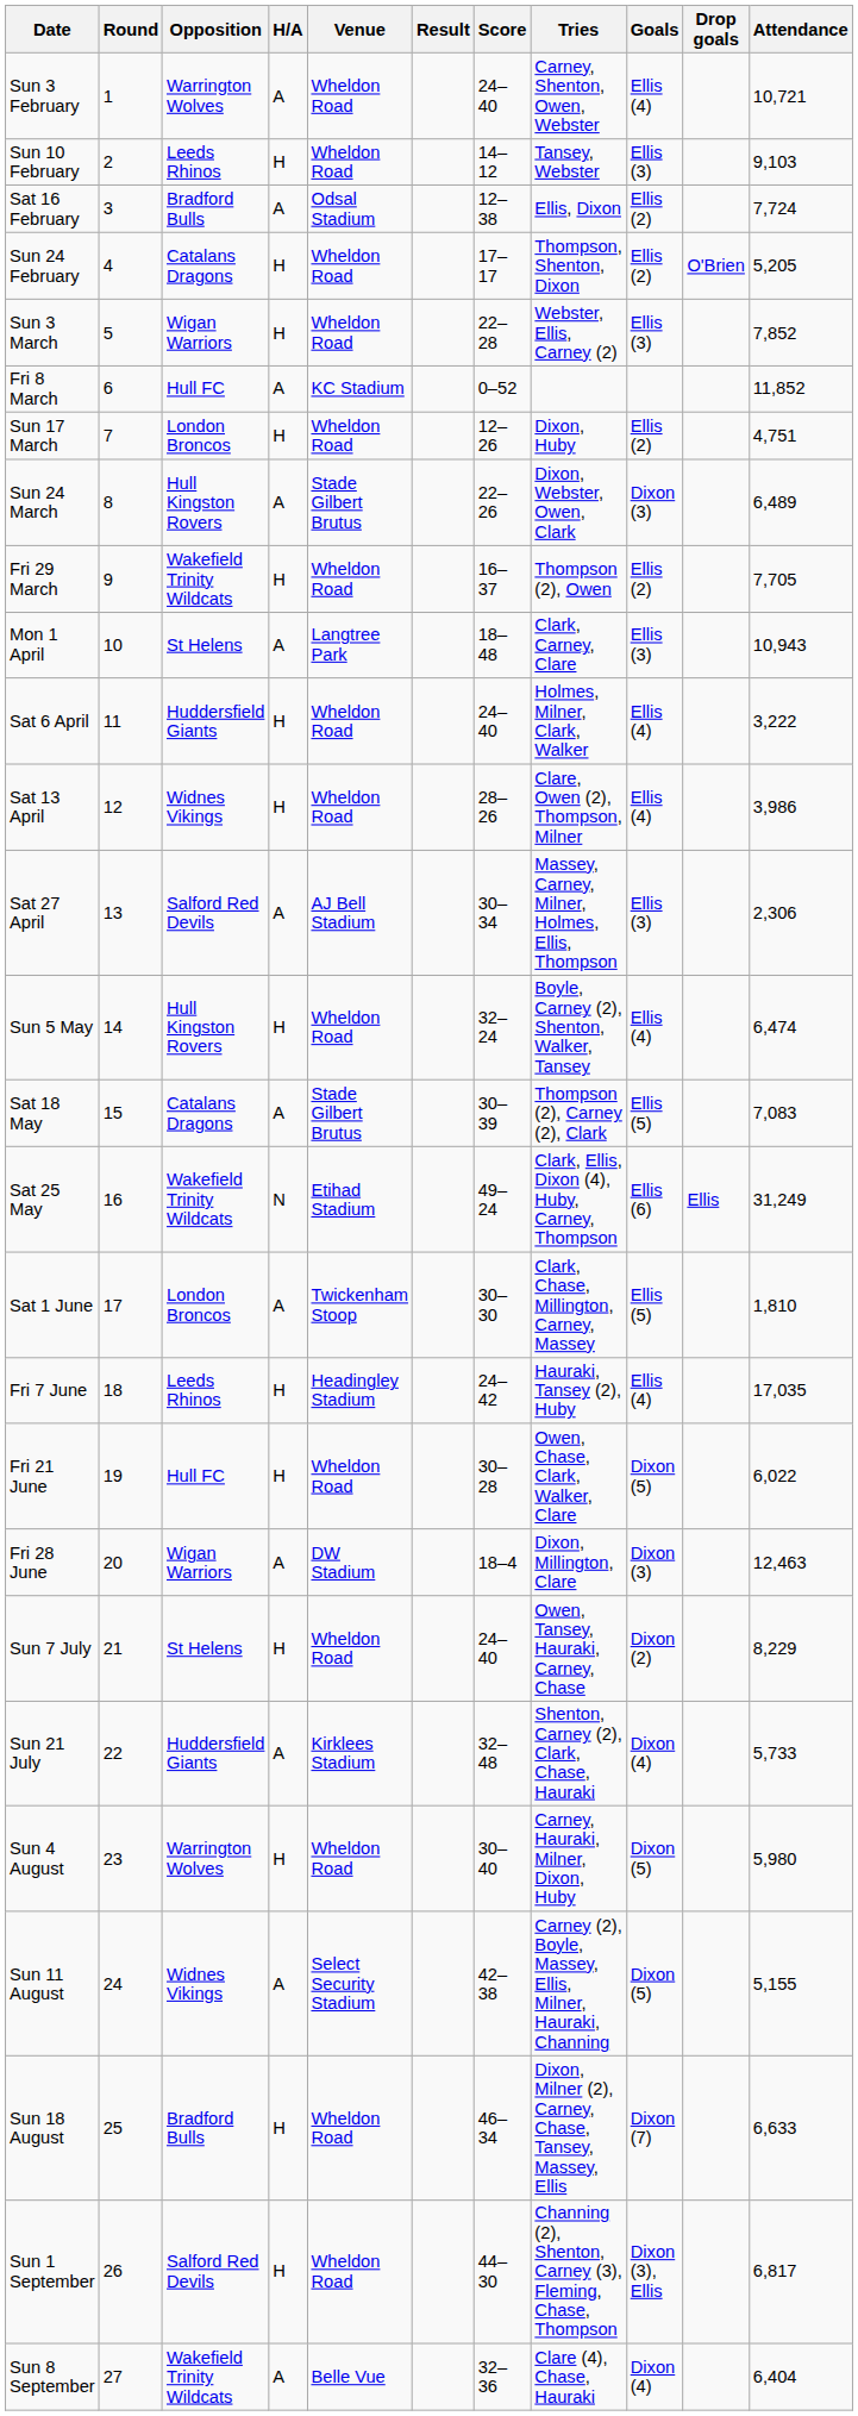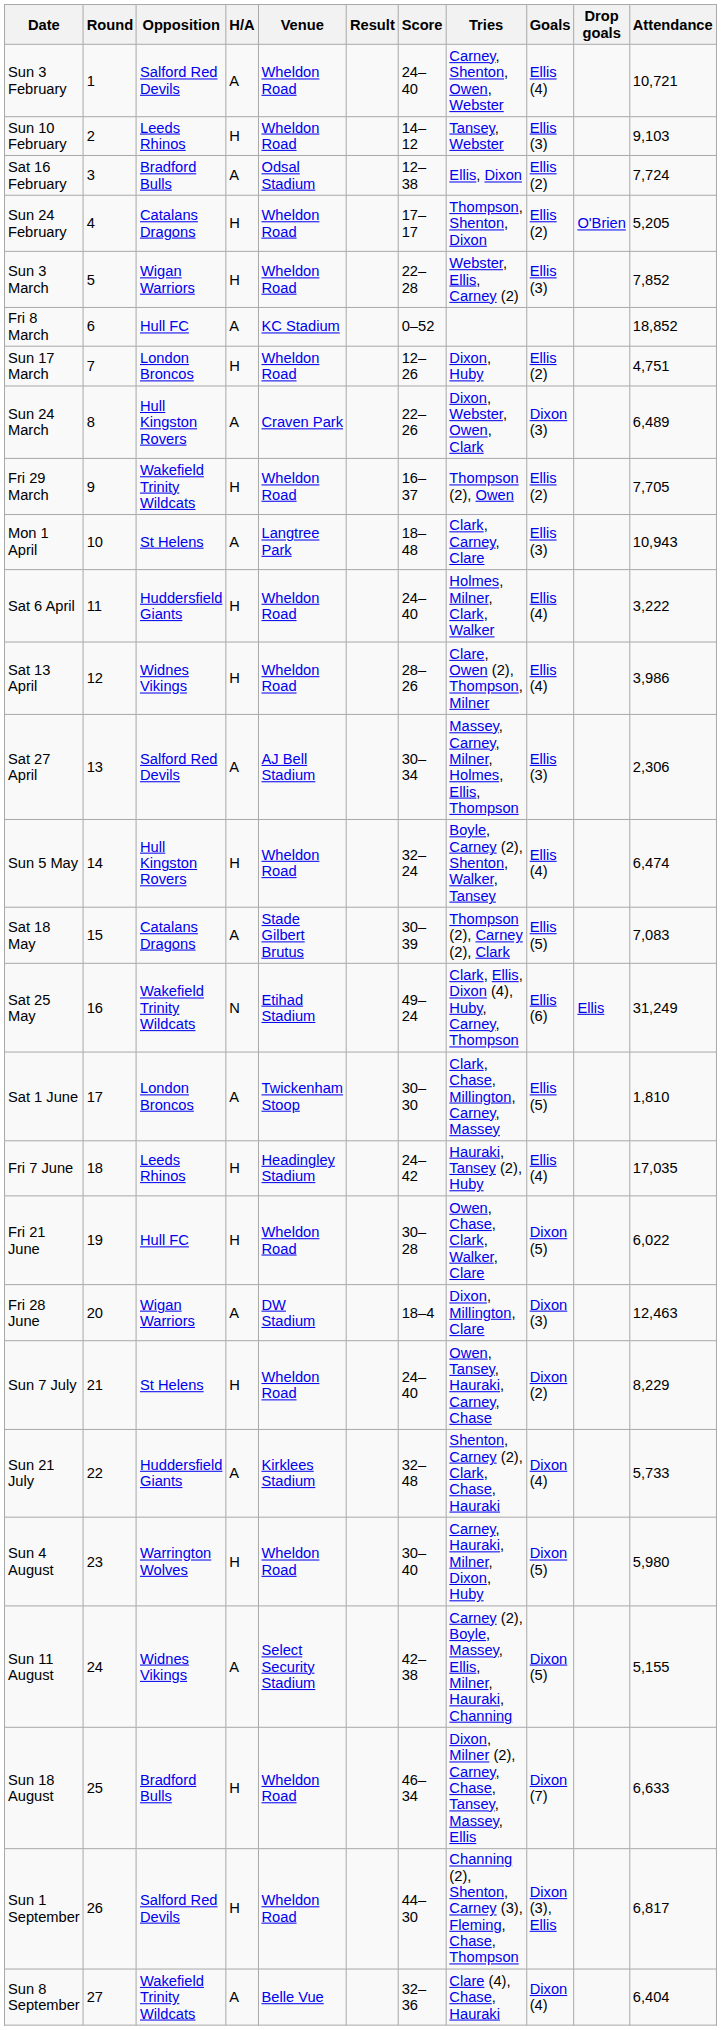 <table class="wikitable" style="font-size:90%;">
 <tr>
 <th>Date</th>
 <th>Round</th>
 <th>Opposition</th>
 <th>H/A</th>
 <th>Venue</th>
 <th>Result</th>
 <th>Score</th>
 <th>Tries</th>
 <th>Goals</th>
 <th>Drop goals</th>
 <th>Attendance</th>
 </tr>
 <tr>
 <td>Sun 3 February</td>
 <td>1</td>
-<td> <a href='#'>Warrington Wolves</a></td>
+<td> <a href='#'>Salford Red Devils</a></td>
 <td>A</td>
 <td><a href='#'>Wheldon Road</a></td>
 <td></td>
 <td>24–40</td>
 <td><a href='#'>Carney</a>, <a href='#'>Shenton</a>, <a href='#'>Owen</a>, <a href='#'>Webster</a></td>
 <td><a href='#'>Ellis</a> (4)</td>
 <td></td>
 <td>10,721</td>
 </tr>
 <tr>
 <td>Sun 10 February</td>
 <td>2</td>
 <td> <a href='#'>Leeds Rhinos</a></td>
 <td>H</td>
 <td><a href='#'>Wheldon Road</a></td>
 <td></td>
 <td>14–12</td>
 <td><a href='#'>Tansey</a>, <a href='#'>Webster</a></td>
 <td><a href='#'>Ellis</a> (3)</td>
 <td></td>
 <td>9,103</td>
 </tr>
 <tr>
 <td>Sat 16 February</td>
 <td>3</td>
 <td> <a href='#'>Bradford Bulls</a></td>
 <td>A</td>
 <td><a href='#'>Odsal Stadium</a></td>
 <td></td>
 <td>12–38</td>
 <td><a href='#'>Ellis</a>, <a href='#'>Dixon</a></td>
 <td><a href='#'>Ellis</a> (2)</td>
 <td></td>
 <td>7,724</td>
 </tr>
 <tr>
 <td>Sun 24 February</td>
 <td>4</td>
 <td> <a href='#'>Catalans Dragons</a></td>
 <td>H</td>
 <td><a href='#'>Wheldon Road</a></td>
 <td></td>
 <td>17–17</td>
 <td><a href='#'>Thompson</a>, <a href='#'>Shenton</a>, <a href='#'>Dixon</a></td>
 <td><a href='#'>Ellis</a> (2)</td>
 <td><a href='#'>O'Brien</a></td>
 <td>5,205</td>
 </tr>
 <tr>
 <td>Sun 3 March</td>
 <td>5</td>
 <td> <a href='#'>Wigan Warriors</a></td>
 <td>H</td>
 <td><a href='#'>Wheldon Road</a></td>
 <td></td>
 <td>22–28</td>
 <td><a href='#'>Webster</a>, <a href='#'>Ellis</a>, <a href='#'>Carney</a> (2)</td>
 <td><a href='#'>Ellis</a> (3)</td>
 <td></td>
 <td>7,852</td>
 </tr>
 <tr>
 <td>Fri 8 March</td>
 <td>6</td>
 <td> <a href='#'>Hull FC</a></td>
 <td>A</td>
 <td><a href='#'>KC Stadium</a></td>
 <td></td>
 <td>0–52</td>
 <td></td>
 <td></td>
 <td></td>
-<td>11,852</td>
+<td>18,852</td>
 </tr>
 <tr>
 <td>Sun 17 March</td>
 <td>7</td>
 <td> <a href='#'>London Broncos</a></td>
 <td>H</td>
 <td><a href='#'>Wheldon Road</a></td>
 <td></td>
 <td>12–26</td>
 <td><a href='#'>Dixon</a>, <a href='#'>Huby</a></td>
 <td><a href='#'>Ellis</a> (2)</td>
 <td></td>
 <td>4,751</td>
 </tr>
 <tr>
 <td>Sun 24 March</td>
 <td>8</td>
 <td> <a href='#'>Hull Kingston Rovers</a></td>
 <td>A</td>
-<td><a href='#'>Stade Gilbert Brutus</a></td>
+<td><a href='#'>Craven Park</a></td>
 <td></td>
 <td>22–26</td>
 <td><a href='#'>Dixon</a>, <a href='#'>Webster</a>, <a href='#'>Owen</a>, <a href='#'>Clark</a></td>
 <td><a href='#'>Dixon</a> (3)</td>
 <td></td>
 <td>6,489</td>
 </tr>
 <tr>
 <td>Fri 29 March</td>
 <td>9</td>
 <td> <a href='#'>Wakefield Trinity Wildcats</a></td>
 <td>H</td>
 <td><a href='#'>Wheldon Road</a></td>
 <td></td>
 <td>16–37</td>
 <td><a href='#'>Thompson</a> (2), <a href='#'>Owen</a></td>
 <td><a href='#'>Ellis</a> (2)</td>
 <td></td>
 <td>7,705</td>
 </tr>
 <tr>
 <td>Mon 1 April</td>
 <td>10</td>
 <td> <a href='#'>St Helens</a></td>
 <td>A</td>
 <td><a href='#'>Langtree Park</a></td>
 <td></td>
 <td>18–48</td>
 <td><a href='#'>Clark</a>, <a href='#'>Carney</a>, <a href='#'>Clare</a></td>
 <td><a href='#'>Ellis</a> (3)</td>
 <td></td>
 <td>10,943</td>
 </tr>
 <tr>
 <td>Sat 6 April</td>
 <td>11</td>
 <td> <a href='#'>Huddersfield Giants</a></td>
 <td>H</td>
 <td><a href='#'>Wheldon Road</a></td>
 <td></td>
 <td>24–40</td>
 <td><a href='#'>Holmes</a>, <a href='#'>Milner</a>, <a href='#'>Clark</a>, <a href='#'>Walker</a></td>
 <td><a href='#'>Ellis</a> (4)</td>
 <td></td>
 <td>3,222</td>
 </tr>
 <tr>
 <td>Sat 13 April</td>
 <td>12</td>
 <td> <a href='#'>Widnes Vikings</a></td>
 <td>H</td>
 <td><a href='#'>Wheldon Road</a></td>
 <td></td>
 <td>28–26</td>
 <td><a href='#'>Clare</a>, <a href='#'>Owen</a> (2), <a href='#'>Thompson</a>, <a href='#'>Milner</a></td>
 <td><a href='#'>Ellis</a> (4)</td>
 <td></td>
 <td>3,986</td>
 </tr>
 <tr>
 <td>Sat 27 April</td>
 <td>13</td>
 <td> <a href='#'>Salford Red Devils</a></td>
 <td>A</td>
 <td><a href='#'>AJ Bell Stadium</a></td>
 <td></td>
 <td>30–34</td>
 <td><a href='#'>Massey</a>, <a href='#'>Carney</a>, <a href='#'>Milner</a>, <a href='#'>Holmes</a>, <a href='#'>Ellis</a>, <a href='#'>Thompson</a></td>
 <td><a href='#'>Ellis</a> (3)</td>
 <td></td>
 <td>2,306</td>
 </tr>
 <tr>
 <td>Sun 5 May</td>
 <td>14</td>
 <td> <a href='#'>Hull Kingston Rovers</a></td>
 <td>H</td>
 <td><a href='#'>Wheldon Road</a></td>
 <td></td>
 <td>32–24</td>
 <td><a href='#'>Boyle</a>, <a href='#'>Carney</a> (2), <a href='#'>Shenton</a>, <a href='#'>Walker</a>, <a href='#'>Tansey</a></td>
 <td><a href='#'>Ellis</a> (4)</td>
 <td></td>
 <td>6,474</td>
 </tr>
 <tr>
 <td>Sat 18 May</td>
 <td>15</td>
 <td> <a href='#'>Catalans Dragons</a></td>
 <td>A</td>
 <td><a href='#'>Stade Gilbert Brutus</a></td>
 <td></td>
 <td>30–39</td>
 <td><a href='#'>Thompson</a> (2), <a href='#'>Carney</a> (2), <a href='#'>Clark</a></td>
 <td><a href='#'>Ellis</a> (5)</td>
 <td></td>
 <td>7,083</td>
 </tr>
 <tr>
 <td>Sat 25 May</td>
 <td>16</td>
 <td> <a href='#'>Wakefield Trinity Wildcats</a></td>
 <td>N</td>
 <td><a href='#'>Etihad Stadium</a></td>
 <td></td>
 <td>49–24</td>
 <td><a href='#'>Clark</a>, <a href='#'>Ellis</a>, <a href='#'>Dixon</a> (4), <a href='#'>Huby</a>, <a href='#'>Carney</a>, <a href='#'>Thompson</a></td>
 <td><a href='#'>Ellis</a> (6)</td>
 <td><a href='#'>Ellis</a></td>
 <td>31,249</td>
 </tr>
 <tr>
 <td>Sat 1 June</td>
 <td>17</td>
 <td> <a href='#'>London Broncos</a></td>
 <td>A</td>
 <td><a href='#'>Twickenham Stoop</a></td>
 <td></td>
 <td>30–30</td>
 <td><a href='#'>Clark</a>, <a href='#'>Chase</a>, <a href='#'>Millington</a>, <a href='#'>Carney</a>, <a href='#'>Massey</a></td>
 <td><a href='#'>Ellis</a> (5)</td>
 <td></td>
 <td>1,810</td>
 </tr>
 <tr>
 <td>Fri 7 June</td>
 <td>18</td>
 <td> <a href='#'>Leeds Rhinos</a></td>
 <td>H</td>
 <td><a href='#'>Headingley Stadium</a></td>
 <td></td>
 <td>24–42</td>
 <td><a href='#'>Hauraki</a>, <a href='#'>Tansey</a> (2), <a href='#'>Huby</a></td>
 <td><a href='#'>Ellis</a> (4)</td>
 <td></td>
 <td>17,035</td>
 </tr>
 <tr>
 <td>Fri 21 June</td>
 <td>19</td>
 <td> <a href='#'>Hull FC</a></td>
 <td>H</td>
 <td><a href='#'>Wheldon Road</a></td>
 <td></td>
 <td>30–28</td>
 <td><a href='#'>Owen</a>, <a href='#'>Chase</a>, <a href='#'>Clark</a>, <a href='#'>Walker</a>, <a href='#'>Clare</a></td>
 <td><a href='#'>Dixon</a> (5)</td>
 <td></td>
 <td>6,022</td>
 </tr>
 <tr>
 <td>Fri 28 June</td>
 <td>20</td>
 <td> <a href='#'>Wigan Warriors</a></td>
 <td>A</td>
 <td><a href='#'>DW Stadium</a></td>
 <td></td>
 <td>18–4</td>
 <td><a href='#'>Dixon</a>, <a href='#'>Millington</a>, <a href='#'>Clare</a></td>
 <td><a href='#'>Dixon</a> (3)</td>
 <td></td>
 <td>12,463</td>
 </tr>
 <tr>
 <td>Sun 7 July</td>
 <td>21</td>
 <td> <a href='#'>St Helens</a></td>
 <td>H</td>
 <td><a href='#'>Wheldon Road</a></td>
 <td></td>
 <td>24–40</td>
 <td><a href='#'>Owen</a>, <a href='#'>Tansey</a>, <a href='#'>Hauraki</a>, <a href='#'>Carney</a>, <a href='#'>Chase</a></td>
 <td><a href='#'>Dixon</a> (2)</td>
 <td></td>
 <td>8,229</td>
 </tr>
 <tr>
 <td>Sun 21 July</td>
 <td>22</td>
 <td> <a href='#'>Huddersfield Giants</a></td>
 <td>A</td>
 <td><a href='#'>Kirklees Stadium</a></td>
 <td></td>
 <td>32–48</td>
 <td><a href='#'>Shenton</a>, <a href='#'>Carney</a> (2), <a href='#'>Clark</a>, <a href='#'>Chase</a>, <a href='#'>Hauraki</a></td>
 <td><a href='#'>Dixon</a> (4)</td>
 <td></td>
 <td>5,733</td>
 </tr>
 <tr>
 <td>Sun 4 August</td>
 <td>23</td>
 <td> <a href='#'>Warrington Wolves</a></td>
 <td>H</td>
 <td><a href='#'>Wheldon Road</a></td>
 <td></td>
 <td>30–40</td>
 <td><a href='#'>Carney</a>, <a href='#'>Hauraki</a>, <a href='#'>Milner</a>, <a href='#'>Dixon</a>, <a href='#'>Huby</a></td>
 <td><a href='#'>Dixon</a> (5)</td>
 <td></td>
 <td>5,980</td>
 </tr>
 <tr>
 <td>Sun 11 August</td>
 <td>24</td>
 <td> <a href='#'>Widnes Vikings</a></td>
 <td>A</td>
 <td><a href='#'>Select Security Stadium</a></td>
 <td></td>
 <td>42–38</td>
 <td><a href='#'>Carney</a> (2), <a href='#'>Boyle</a>, <a href='#'>Massey</a>, <a href='#'>Ellis</a>, <a href='#'>Milner</a>, <a href='#'>Hauraki</a>, <a href='#'>Channing</a></td>
 <td><a href='#'>Dixon</a> (5)</td>
 <td></td>
 <td>5,155</td>
 </tr>
 <tr>
 <td>Sun 18 August</td>
 <td>25</td>
 <td> <a href='#'>Bradford Bulls</a></td>
 <td>H</td>
 <td><a href='#'>Wheldon Road</a></td>
 <td></td>
 <td>46–34</td>
 <td><a href='#'>Dixon</a>, <a href='#'>Milner</a> (2), <a href='#'>Carney</a>, <a href='#'>Chase</a>, <a href='#'>Tansey</a>, <a href='#'>Massey</a>, <a href='#'>Ellis</a></td>
 <td><a href='#'>Dixon</a> (7)</td>
 <td></td>
 <td>6,633</td>
 </tr>
 <tr>
 <td>Sun 1 September</td>
 <td>26</td>
 <td> <a href='#'>Salford Red Devils</a></td>
 <td>H</td>
 <td><a href='#'>Wheldon Road</a></td>
 <td></td>
 <td>44–30</td>
 <td><a href='#'>Channing</a> (2), <a href='#'>Shenton</a>, <a href='#'>Carney</a> (3), <a href='#'>Fleming</a>, <a href='#'>Chase</a>, <a href='#'>Thompson</a></td>
 <td><a href='#'>Dixon</a> (3), <a href='#'>Ellis</a></td>
 <td></td>
 <td>6,817</td>
 </tr>
 <tr>
 <td>Sun 8 September</td>
 <td>27</td>
 <td> <a href='#'>Wakefield Trinity Wildcats</a></td>
 <td>A</td>
 <td><a href='#'>Belle Vue</a></td>
 <td></td>
 <td>32–36</td>
 <td><a href='#'>Clare</a> (4), <a href='#'>Chase</a>, <a href='#'>Hauraki</a></td>
 <td><a href='#'>Dixon</a> (4)</td>
 <td></td>
 <td>6,404</td>
 </tr>
 </table>
